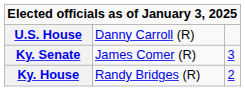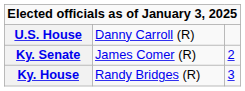 <table class=wikitable>
 <tr>
 <td colspan="3"><strong>Elected officials as of January 3, 2025</strong></td>
 </tr>
 <tr>
 <th scope=row><a href='#'>U.S. House</a></th>
 <td><a href='#'>Danny Carroll</a> (R)</td>
 <td></td>
 </tr>
 <tr>
 <th scope=row><a href='#'>Ky. Senate</a></th>
 <td><a href='#'>James Comer</a> (R)</td>
-<td><a href='#'>3</a></td>
+<td><a href='#'>2</a></td>
 </tr>
 <tr>
 <th scope=row><a href='#'>Ky. House</a></th>
 <td><a href='#'>Randy Bridges</a> (R)</td>
-<td><a href='#'>2</a></td>
+<td><a href='#'>3</a></td>
 </tr>
 </table>
